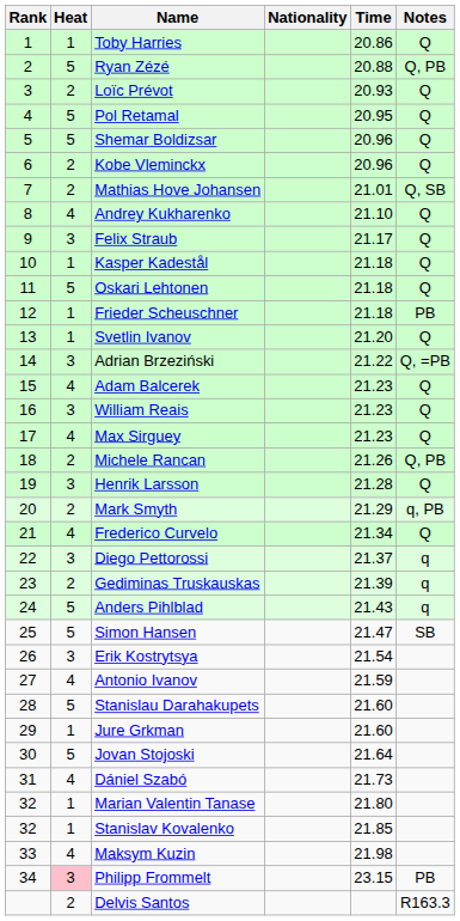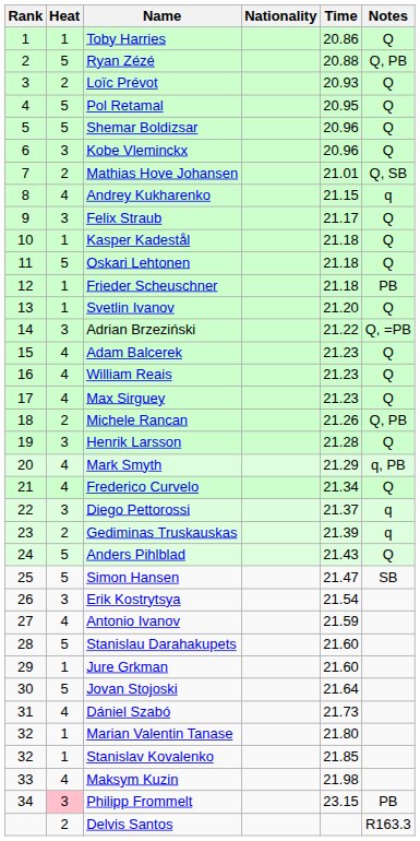 <table class="wikitable sortable" style="text-align:center">
 <tr>
 <th>Rank</th>
 <th>Heat</th>
 <th>Name</th>
 <th>Nationality</th>
 <th>Time</th>
 <th>Notes</th>
 </tr>
 <tr bgcolor=ccffcc>
 <td>1</td>
 <td>1</td>
 <td align=left><a href='#'>Toby Harries</a></td>
 <td align=left></td>
 <td>20.86</td>
 <td>Q</td>
 </tr>
 <tr bgcolor=ccffcc>
 <td>2</td>
 <td>5</td>
 <td align=left><a href='#'>Ryan Zézé</a></td>
 <td align=left></td>
 <td>20.88</td>
 <td>Q, PB</td>
 </tr>
 <tr bgcolor=ccffcc>
 <td>3</td>
 <td>2</td>
 <td align=left><a href='#'>Loïc Prévot</a></td>
 <td align=left></td>
 <td>20.93</td>
 <td>Q</td>
 </tr>
 <tr bgcolor=ccffcc>
 <td>4</td>
 <td>5</td>
 <td align=left><a href='#'>Pol Retamal</a></td>
 <td align=left></td>
 <td>20.95</td>
 <td>Q</td>
 </tr>
 <tr bgcolor=ccffcc>
 <td>5</td>
 <td>5</td>
 <td align=left><a href='#'>Shemar Boldizsar</a></td>
 <td align=left></td>
 <td>20.96</td>
 <td>Q</td>
 </tr>
 <tr bgcolor=ccffcc>
 <td>6</td>
-<td>2</td>
+<td>3</td>
 <td align=left><a href='#'>Kobe Vleminckx</a></td>
 <td align=left></td>
 <td>20.96</td>
 <td>Q</td>
 </tr>
 <tr bgcolor=ccffcc>
 <td>7</td>
 <td>2</td>
 <td align=left><a href='#'>Mathias Hove Johansen</a></td>
 <td align=left></td>
 <td>21.01</td>
 <td>Q, SB</td>
 </tr>
 <tr bgcolor=ccffcc>
 <td>8</td>
 <td>4</td>
 <td align=left><a href='#'>Andrey Kukharenko</a></td>
 <td align=left></td>
-<td>21.10</td>
-<td>Q</td>
+<td>21.15</td>
+<td>q</td>
 </tr>
 <tr bgcolor=ccffcc>
 <td>9</td>
 <td>3</td>
 <td align=left><a href='#'>Felix Straub</a></td>
 <td align=left></td>
 <td>21.17</td>
 <td>Q</td>
 </tr>
 <tr bgcolor=ccffcc>
 <td>10</td>
 <td>1</td>
 <td align=left><a href='#'>Kasper Kadestål</a></td>
 <td align=left></td>
 <td>21.18</td>
 <td>Q</td>
 </tr>
 <tr bgcolor=ccffcc>
 <td>11</td>
 <td>5</td>
 <td align=left><a href='#'>Oskari Lehtonen</a></td>
 <td align=left></td>
 <td>21.18</td>
 <td>Q</td>
 </tr>
 <tr bgcolor=ccffcc>
 <td>12</td>
 <td>1</td>
 <td align=left><a href='#'>Frieder Scheuschner</a></td>
 <td align=left></td>
 <td>21.18</td>
 <td>PB</td>
 </tr>
 <tr bgcolor=ccffcc>
 <td>13</td>
 <td>1</td>
 <td align=left><a href='#'>Svetlin Ivanov</a></td>
 <td align=left></td>
 <td>21.20</td>
 <td>Q</td>
 </tr>
 <tr bgcolor=ccffcc>
 <td>14</td>
 <td>3</td>
 <td align=left>Adrian Brzeziński</td>
 <td align=left></td>
 <td>21.22</td>
 <td>Q, =PB</td>
 </tr>
 <tr bgcolor=ccffcc>
 <td>15</td>
 <td>4</td>
 <td align=left><a href='#'>Adam Balcerek</a></td>
 <td align=left></td>
 <td>21.23</td>
 <td>Q</td>
 </tr>
 <tr bgcolor=ccffcc>
 <td>16</td>
-<td>3</td>
+<td>4</td>
 <td align=left><a href='#'>William Reais</a></td>
 <td align=left></td>
 <td>21.23</td>
 <td>Q</td>
 </tr>
 <tr bgcolor=ccffcc>
 <td>17</td>
 <td>4</td>
 <td align=left><a href='#'>Max Sirguey</a></td>
 <td align=left></td>
 <td>21.23</td>
 <td>Q</td>
 </tr>
 <tr bgcolor=ccffcc>
 <td>18</td>
 <td>2</td>
 <td align=left><a href='#'>Michele Rancan</a></td>
 <td align=left></td>
 <td>21.26</td>
 <td>Q, PB</td>
 </tr>
 <tr bgcolor=ccffcc>
 <td>19</td>
 <td>3</td>
 <td align=left><a href='#'>Henrik Larsson</a></td>
 <td align=left></td>
 <td>21.28</td>
 <td>Q</td>
 </tr>
 <tr bgcolor=ddffdd>
 <td>20</td>
-<td>2</td>
+<td>4</td>
 <td align=left><a href='#'>Mark Smyth</a></td>
 <td align=left></td>
 <td>21.29</td>
 <td>q, PB</td>
 </tr>
 <tr bgcolor=ccffcc>
 <td>21</td>
 <td>4</td>
 <td align=left><a href='#'>Frederico Curvelo</a></td>
 <td align=left></td>
 <td>21.34</td>
 <td>Q</td>
 </tr>
 <tr bgcolor=ddffdd>
 <td>22</td>
 <td>3</td>
 <td align=left><a href='#'>Diego Pettorossi</a></td>
 <td align=left></td>
 <td>21.37</td>
 <td>q</td>
 </tr>
 <tr bgcolor=ddffdd>
 <td>23</td>
 <td>2</td>
 <td align=left><a href='#'>Gediminas Truskauskas</a></td>
 <td align=left></td>
 <td>21.39</td>
 <td>q</td>
 </tr>
 <tr bgcolor=ddffdd>
 <td>24</td>
 <td>5</td>
 <td align=left><a href='#'>Anders Pihlblad</a></td>
 <td align=left></td>
 <td>21.43</td>
-<td>q</td>
+<td>Q</td>
 </tr>
 <tr>
 <td>25</td>
 <td>5</td>
 <td align=left><a href='#'>Simon Hansen</a></td>
 <td align=left></td>
 <td>21.47</td>
 <td>SB</td>
 </tr>
 <tr>
 <td>26</td>
 <td>3</td>
 <td align=left><a href='#'>Erik Kostrytsya</a></td>
 <td align=left></td>
 <td>21.54</td>
 <td></td>
 </tr>
 <tr>
 <td>27</td>
 <td>4</td>
 <td align=left><a href='#'>Antonio Ivanov</a></td>
 <td align=left></td>
 <td>21.59</td>
 <td></td>
 </tr>
 <tr>
 <td>28</td>
 <td>5</td>
 <td align=left><a href='#'>Stanislau Darahakupets</a></td>
 <td align=left></td>
 <td>21.60</td>
 <td></td>
 </tr>
 <tr>
 <td>29</td>
 <td>1</td>
 <td align=left><a href='#'>Jure Grkman</a></td>
 <td align=left></td>
 <td>21.60</td>
 <td></td>
 </tr>
 <tr>
 <td>30</td>
 <td>5</td>
 <td align=left><a href='#'>Jovan Stojoski</a></td>
 <td align=left></td>
 <td>21.64</td>
 <td></td>
 </tr>
 <tr>
 <td>31</td>
 <td>4</td>
 <td align=left><a href='#'>Dániel Szabó</a></td>
 <td align=left></td>
 <td>21.73</td>
 <td></td>
 </tr>
 <tr>
 <td>32</td>
 <td>1</td>
 <td align=left><a href='#'>Marian Valentin Tanase</a></td>
 <td align=left></td>
 <td>21.80</td>
 <td></td>
 </tr>
 <tr>
 <td>32</td>
 <td>1</td>
 <td align=left><a href='#'>Stanislav Kovalenko</a></td>
 <td align=left></td>
 <td>21.85</td>
 <td></td>
 </tr>
 <tr>
 <td>33</td>
 <td>4</td>
 <td align=left><a href='#'>Maksym Kuzin</a></td>
 <td align=left></td>
 <td>21.98</td>
 <td></td>
 </tr>
 <tr>
 <td>34</td>
 <td style="background: pink;">3</td>
 <td align=left><a href='#'>Philipp Frommelt</a></td>
 <td align=left></td>
 <td>23.15</td>
 <td>PB</td>
 </tr>
 <tr>
 <td></td>
 <td>2</td>
 <td align=left><a href='#'>Delvis Santos</a></td>
 <td align=left></td>
 <td></td>
 <td>R163.3</td>
 </tr>
 </table>
